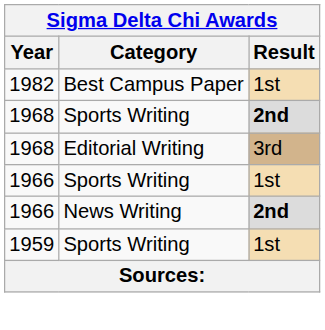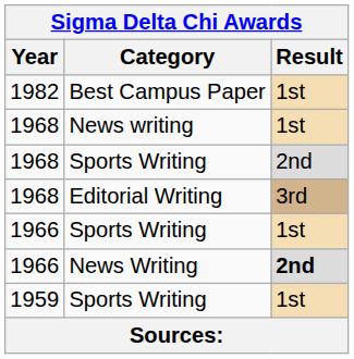 <table class="wikitable">
 <tr>
 <th colspan="3"><a href='#'>Sigma Delta Chi Awards</a></th>
 </tr>
 <tr>
 <th>Year</th>
 <th>Category</th>
 <th>Result</th>
 </tr>
 <tr>
 <td>1982</td>
 <td>Best Campus Paper</td>
 <td style="background:wheat;">1st</td>
 </tr>
 <tr>
 <td>1968</td>
+<td>News writing</td>
+<td style="background:wheat;">1st</td>
+</tr>
+<tr>
+<td>1968</td>
 <td>Sports Writing</td>
-<td style="background:#dcdcdc"><strong>2nd</strong></td>
+<td style="background:#dcdcdc">2nd</td>
 </tr>
 <tr>
 <td>1968</td>
 <td>Editorial Writing</td>
 <td style="background:tan;">3rd</td>
 </tr>
 <tr>
 <td>1966</td>
 <td>Sports Writing</td>
 <td style="background:wheat;">1st</td>
 </tr>
 <tr>
 <td>1966</td>
 <td>News Writing</td>
 <td style="background:#dcdcdc"><strong>2nd</strong></td>
 </tr>
 <tr>
 <td>1959</td>
 <td>Sports Writing</td>
 <td style="background:wheat;">1st</td>
 </tr>
 <tr>
 <th colspan="3">Sources:</th>
 </tr>
 </table>
